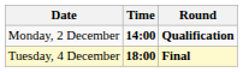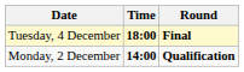 <table class="wikitable">
 <tr>
 <th>Date</th>
 <th>Time</th>
 <th>Round</th>
 </tr>
 <tr>
+<td style=background:lemonchiffon>Tuesday, 4 December</td>
+<td style=background:lemonchiffon><strong>18:00</strong></td>
+<td style=background:lemonchiffon><strong>Final</strong></td>
+</tr>
+<tr>
 <td>Monday, 2 December</td>
 <td><strong>14:00</strong></td>
 <td><strong>Qualification</strong></td>
 </tr>
-<tr>
-<td style=background:lemonchiffon>Tuesday, 4 December</td>
-<td style=background:lemonchiffon><strong>18:00</strong></td>
-<td style=background:lemonchiffon><strong>Final</strong></td>
-</tr>
 </table>
